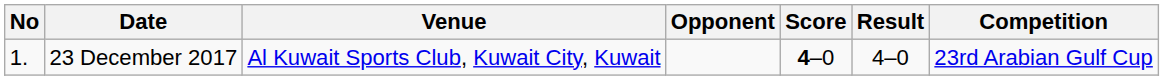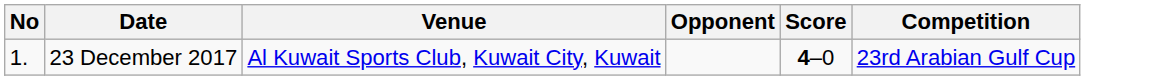 <table class="wikitable" style="font-size:100%;">
 <tr>
 <th>No</th>
 <th>Date</th>
 <th>Venue</th>
 <th>Opponent</th>
 <th>Score</th>
-<th>Result</th>
 <th>Competition</th>
 </tr>
 <tr>
 <td>1.</td>
 <td>23 December 2017</td>
 <td><a href='#'>Al Kuwait Sports Club</a>, <a href='#'>Kuwait City</a>, <a href='#'>Kuwait</a></td>
 <td></td>
 <td align=center><strong>4</strong>–0</td>
-<td align=center>4–0</td>
 <td><a href='#'>23rd Arabian Gulf Cup</a></td>
 </tr>
 </table>
